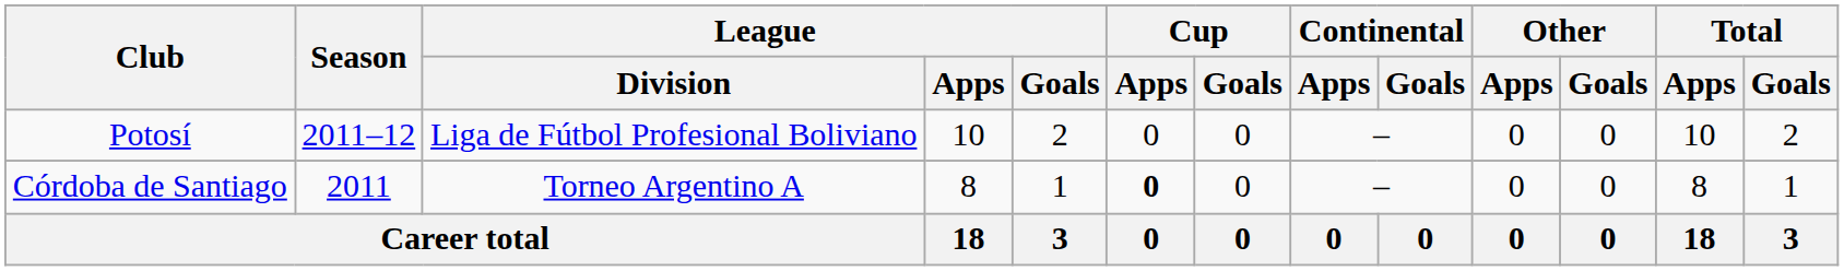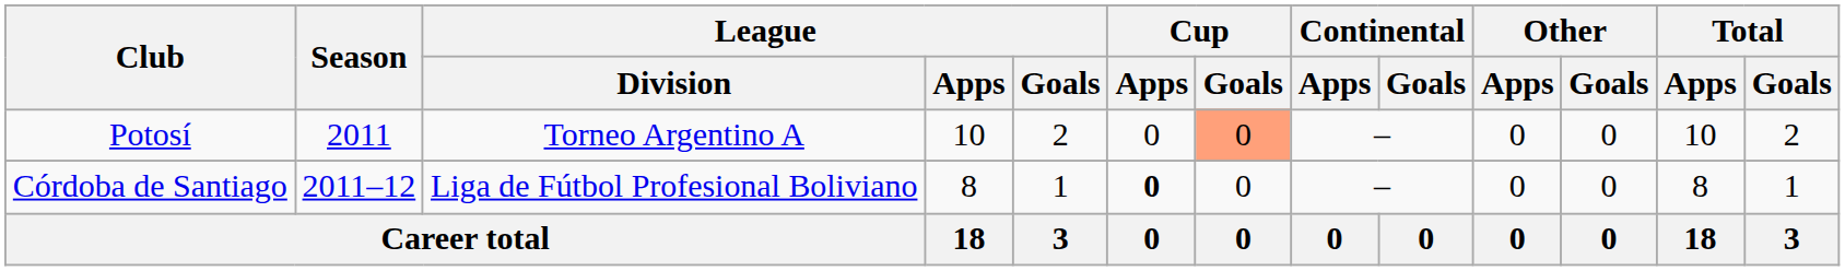 <table class="wikitable" style="text-align: center">
 <tr>
 <th rowspan="2">Club</th>
 <th rowspan="2">Season</th>
 <th colspan="3">League</th>
 <th colspan="2">Cup</th>
 <th colspan="2">Continental</th>
 <th colspan="2">Other</th>
 <th colspan="2">Total</th>
 </tr>
 <tr>
 <th>Division</th>
 <th>Apps</th>
 <th>Goals</th>
 <th>Apps</th>
 <th>Goals</th>
 <th>Apps</th>
 <th>Goals</th>
 <th>Apps</th>
 <th>Goals</th>
 <th>Apps</th>
 <th>Goals</th>
 </tr>
 <tr>
 <td><a href='#'>Potosí</a></td>
-<td><a href='#'>2011–12</a></td>
-<td><a href='#'>Liga de Fútbol Profesional Boliviano</a></td>
+<td><a href='#'>2011</a></td>
+<td><a href='#'>Torneo Argentino A</a></td>
 <td>10</td>
 <td>2</td>
 <td>0</td>
-<td>0</td>
+<td style="background: lightsalmon;">0</td>
 <td colspan="2">–</td>
 <td>0</td>
 <td>0</td>
 <td>10</td>
 <td>2</td>
 </tr>
 <tr>
 <td><a href='#'>Córdoba de Santiago</a></td>
-<td><a href='#'>2011</a></td>
-<td><a href='#'>Torneo Argentino A</a></td>
+<td><a href='#'>2011–12</a></td>
+<td><a href='#'>Liga de Fútbol Profesional Boliviano</a></td>
 <td>8</td>
 <td>1</td>
 <td><strong>0</strong></td>
 <td>0</td>
 <td colspan="2">–</td>
 <td>0</td>
 <td>0</td>
 <td>8</td>
 <td>1</td>
 </tr>
 <tr>
 <th colspan="3"><strong>Career total</strong></th>
 <th>18</th>
 <th>3</th>
 <th>0</th>
 <th>0</th>
 <th>0</th>
 <th>0</th>
 <th>0</th>
 <th>0</th>
 <th>18</th>
 <th>3</th>
 </tr>
 </table>
